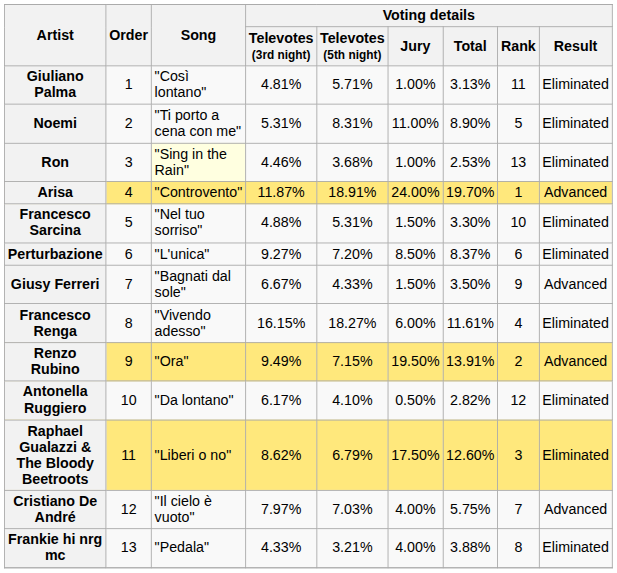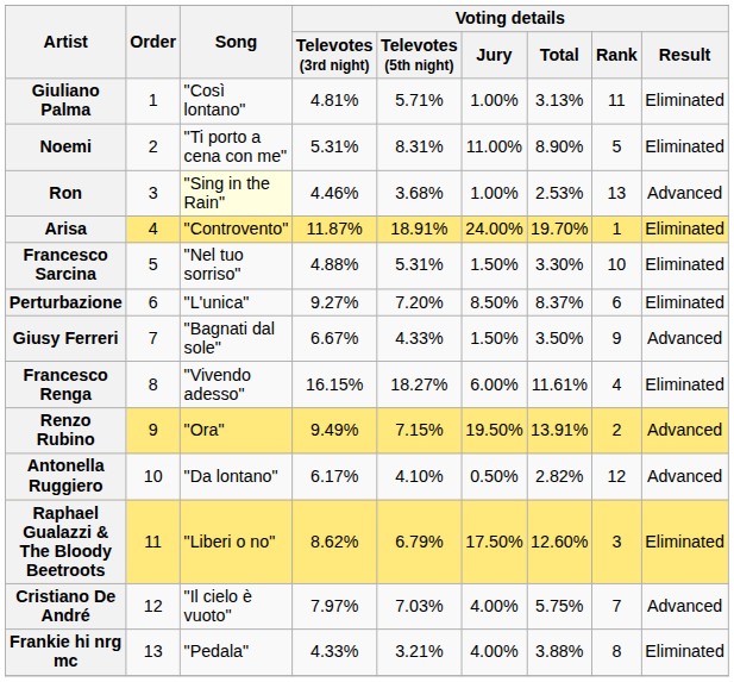 <table class="wikitable plainrowheaders sortable" style="text-align:center;">
 <tr>
 </tr>
 <tr>
 <th rowspan="2">Artist</th>
 <th rowspan="2">Order</th>
 <th rowspan="2">Song</th>
 <th colspan="6">Voting details</th>
 </tr>
 <tr>
 <th>Televotes<br><small>(3rd night)</small></th>
 <th>Televotes<br><small>(5th night)</small></th>
 <th>Jury</th>
 <th>Total</th>
 <th>Rank</th>
 <th>Result</th>
 </tr>
 <tr>
 <th scope="row">Giuliano Palma</th>
 <td>1</td>
 <td style="text-align:left;">"Così lontano"</td>
 <td>4.81%</td>
 <td>5.71%</td>
 <td>1.00%</td>
 <td>3.13%</td>
 <td>11</td>
 <td>Eliminated</td>
 </tr>
 <tr>
 <th scope="row">Noemi</th>
 <td>2</td>
 <td style="text-align:left;">"Ti porto a cena con me"</td>
 <td>5.31%</td>
 <td>8.31%</td>
 <td>11.00%</td>
 <td>8.90%</td>
 <td>5</td>
 <td>Eliminated</td>
 </tr>
 <tr>
 <th scope="row">Ron</th>
 <td>3</td>
 <td style="background: lightyellow; text-align:left;">"Sing in the Rain"</td>
 <td>4.46%</td>
 <td>3.68%</td>
 <td>1.00%</td>
 <td>2.53%</td>
 <td>13</td>
-<td>Eliminated</td>
+<td>Advanced</td>
 </tr>
 <tr style="background:#ffe87c;">
 <th scope="row">Arisa</th>
 <td>4</td>
 <td style="text-align:left;">"Controvento"</td>
 <td>11.87%</td>
 <td>18.91%</td>
 <td>24.00%</td>
 <td>19.70%</td>
 <td>1</td>
-<td>Advanced</td>
+<td>Eliminated</td>
 </tr>
 <tr>
 <th scope="row">Francesco Sarcina</th>
 <td>5</td>
 <td style="text-align:left;">"Nel tuo sorriso"</td>
 <td>4.88%</td>
 <td>5.31%</td>
 <td>1.50%</td>
 <td>3.30%</td>
 <td>10</td>
 <td>Eliminated</td>
 </tr>
 <tr>
 <th scope="row">Perturbazione</th>
 <td>6</td>
 <td style="text-align:left;">"L'unica"</td>
 <td>9.27%</td>
 <td>7.20%</td>
 <td>8.50%</td>
 <td>8.37%</td>
 <td>6</td>
 <td>Eliminated</td>
 </tr>
 <tr>
 <th scope="row">Giusy Ferreri</th>
 <td>7</td>
 <td style="text-align:left;">"Bagnati dal sole"</td>
 <td>6.67%</td>
 <td>4.33%</td>
 <td>1.50%</td>
 <td>3.50%</td>
 <td>9</td>
 <td>Advanced</td>
 </tr>
 <tr>
 <th scope="row">Francesco Renga</th>
 <td>8</td>
 <td style="text-align:left;">"Vivendo adesso"</td>
 <td>16.15%</td>
 <td>18.27%</td>
 <td>6.00%</td>
 <td>11.61%</td>
 <td>4</td>
 <td>Eliminated</td>
 </tr>
 <tr style="background:#ffe87c;">
 <th scope="row">Renzo Rubino</th>
 <td>9</td>
 <td style="text-align:left;">"Ora"</td>
 <td>9.49%</td>
 <td>7.15%</td>
 <td>19.50%</td>
 <td>13.91%</td>
 <td>2</td>
 <td>Advanced</td>
 </tr>
 <tr>
 <th scope="row">Antonella Ruggiero</th>
 <td>10</td>
 <td style="text-align:left;">"Da lontano"</td>
 <td>6.17%</td>
 <td>4.10%</td>
 <td>0.50%</td>
 <td>2.82%</td>
 <td>12</td>
-<td>Eliminated</td>
+<td>Advanced</td>
 </tr>
 <tr style="background:#ffe87c;">
 <th scope="row">Raphael Gualazzi & The Bloody Beetroots</th>
 <td>11</td>
 <td style="text-align:left;">"Liberi o no"</td>
 <td>8.62%</td>
 <td>6.79%</td>
 <td>17.50%</td>
 <td>12.60%</td>
 <td>3</td>
 <td>Eliminated</td>
 </tr>
 <tr>
 <th scope="row">Cristiano De André</th>
 <td>12</td>
 <td style="text-align:left;">"Il cielo è vuoto"</td>
 <td>7.97%</td>
 <td>7.03%</td>
 <td>4.00%</td>
 <td>5.75%</td>
 <td>7</td>
 <td>Advanced</td>
 </tr>
 <tr>
 <th scope="row">Frankie hi nrg mc</th>
 <td>13</td>
 <td style="text-align:left;">"Pedala"</td>
 <td>4.33%</td>
 <td>3.21%</td>
 <td>4.00%</td>
 <td>3.88%</td>
 <td>8</td>
 <td>Eliminated</td>
 </tr>
 <tr>
 </tr>
 </table>
